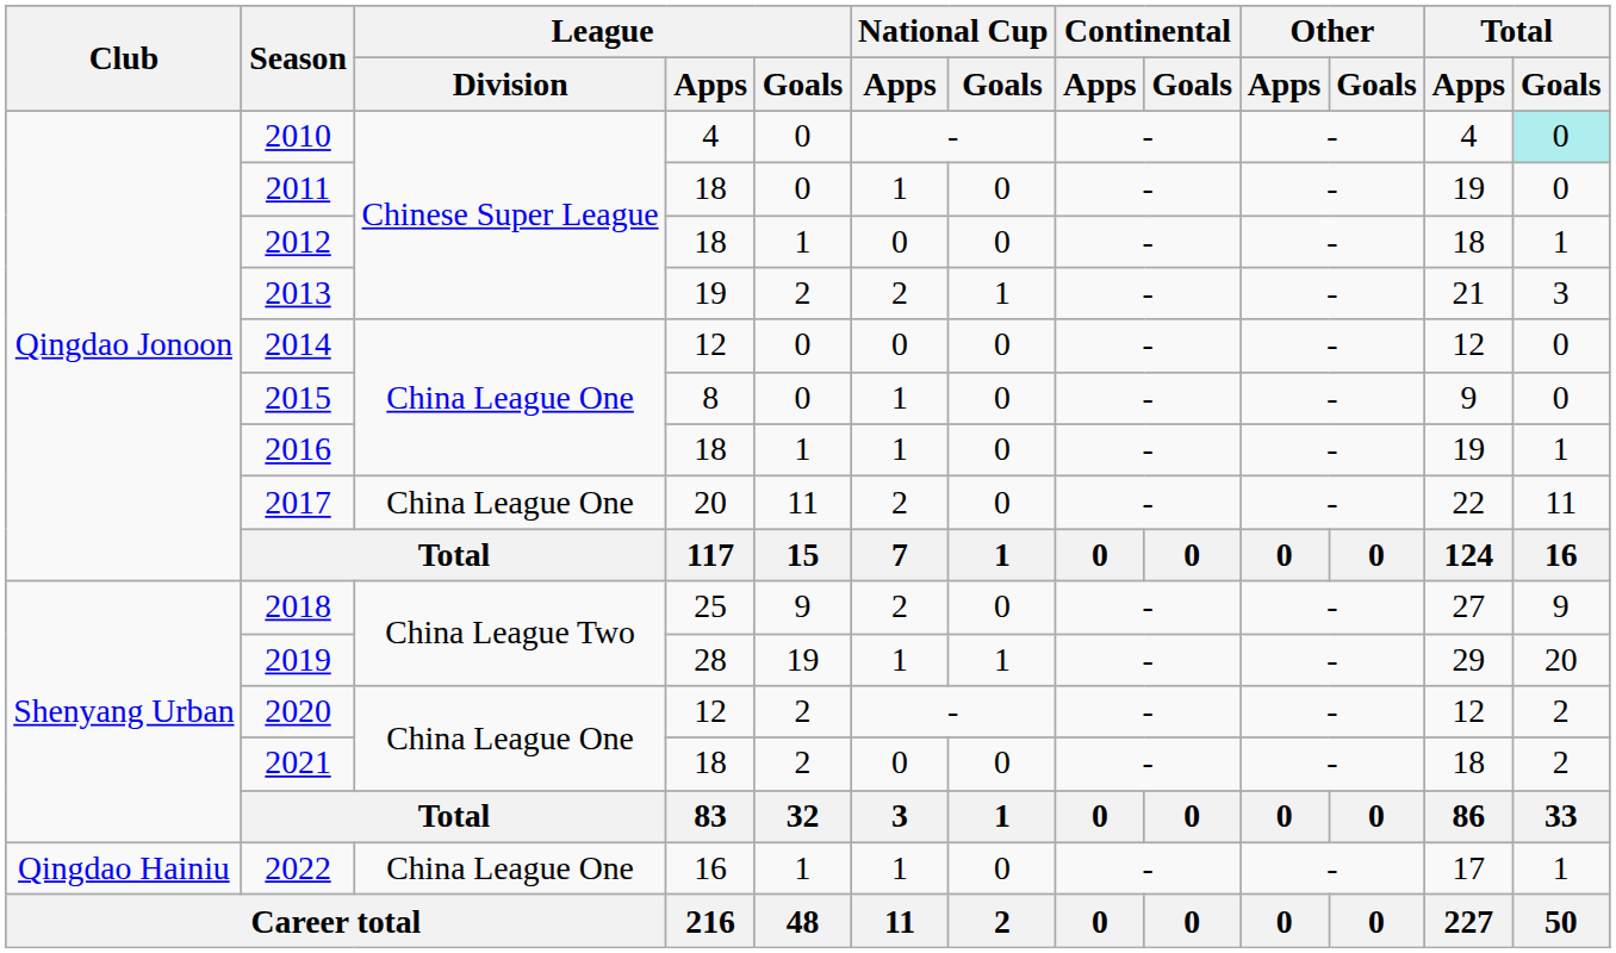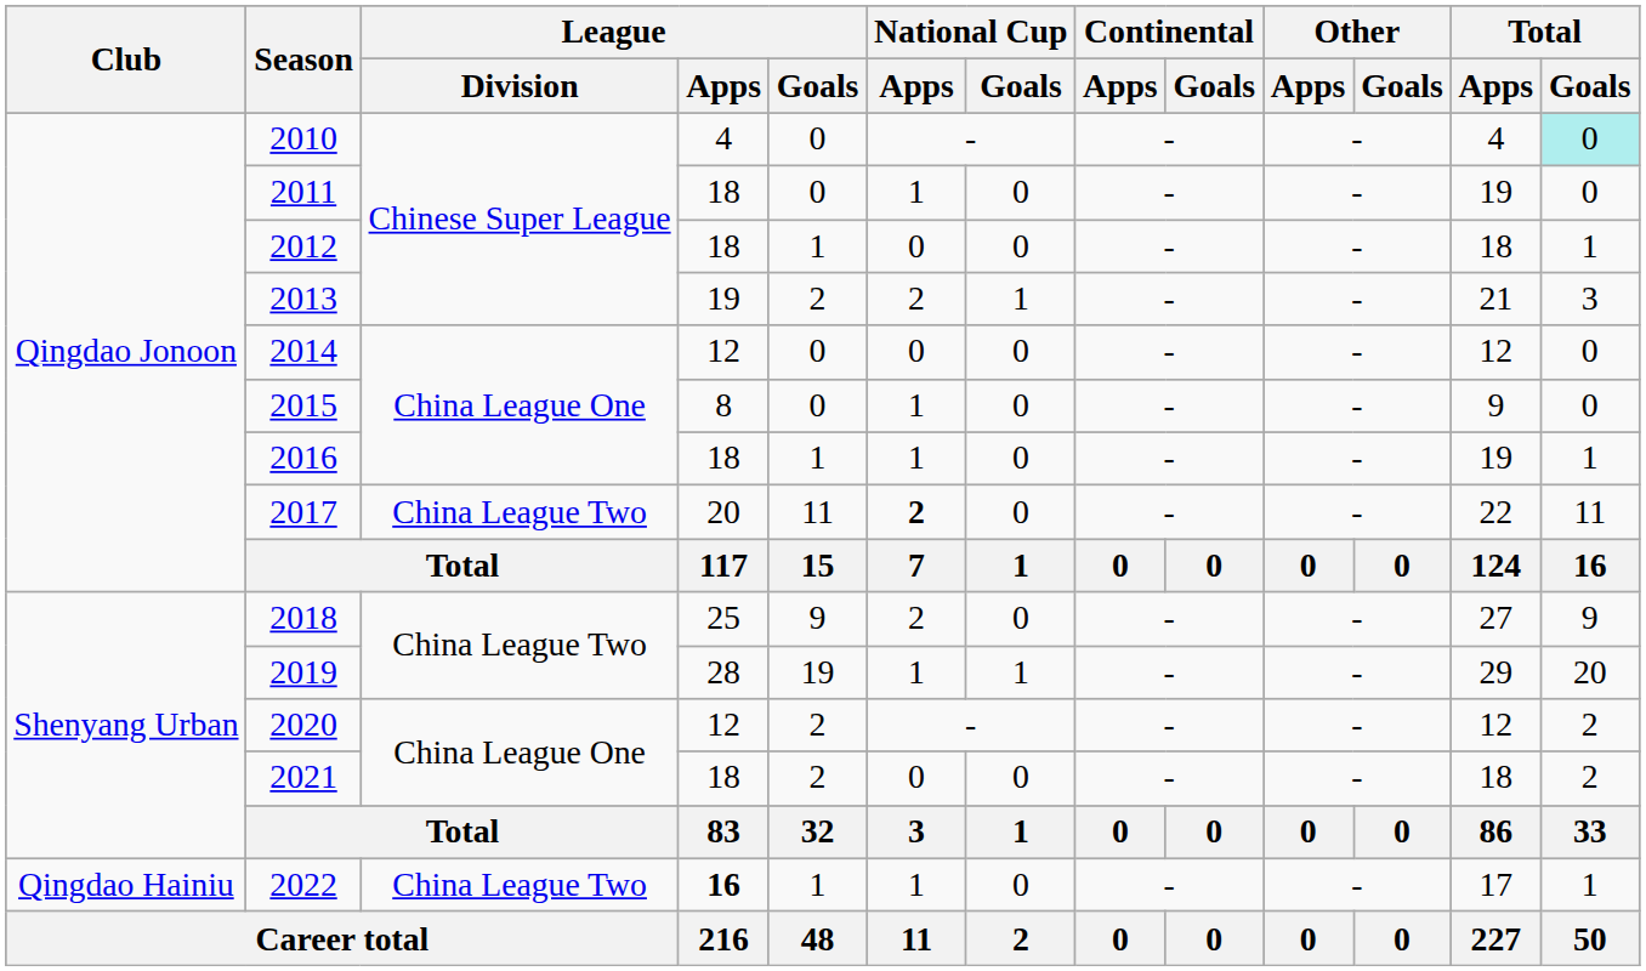 <table class="wikitable" style="text-align: center">
 <tr>
 <th rowspan="2">Club</th>
 <th rowspan="2">Season</th>
 <th colspan="3">League</th>
 <th colspan="2">National Cup</th>
 <th colspan="2">Continental</th>
 <th colspan="2">Other</th>
 <th colspan="2">Total</th>
 </tr>
 <tr>
 <th>Division</th>
 <th>Apps</th>
 <th>Goals</th>
 <th>Apps</th>
 <th>Goals</th>
 <th>Apps</th>
 <th>Goals</th>
 <th>Apps</th>
 <th>Goals</th>
 <th>Apps</th>
 <th>Goals</th>
 </tr>
 <tr>
 <td rowspan=9><a href='#'>Qingdao Jonoon</a></td>
 <td><a href='#'>2010</a></td>
 <td rowspan="4"><a href='#'>Chinese Super League</a></td>
 <td>4</td>
 <td>0</td>
 <td colspan="2">-</td>
 <td colspan="2">-</td>
 <td colspan="2">-</td>
 <td>4</td>
 <td style="background: paleturquoise;">0</td>
 </tr>
 <tr>
 <td><a href='#'>2011</a></td>
 <td>18</td>
 <td>0</td>
 <td>1</td>
 <td>0</td>
 <td colspan="2">-</td>
 <td colspan="2">-</td>
 <td>19</td>
 <td>0</td>
 </tr>
 <tr>
 <td><a href='#'>2012</a></td>
 <td>18</td>
 <td>1</td>
 <td>0</td>
 <td>0</td>
 <td colspan="2">-</td>
 <td colspan="2">-</td>
 <td>18</td>
 <td>1</td>
 </tr>
 <tr>
 <td><a href='#'>2013</a></td>
 <td>19</td>
 <td>2</td>
 <td>2</td>
 <td>1</td>
 <td colspan="2">-</td>
 <td colspan="2">-</td>
 <td>21</td>
 <td>3</td>
 </tr>
 <tr>
 <td><a href='#'>2014</a></td>
 <td rowspan="3"><a href='#'>China League One</a></td>
 <td>12</td>
 <td>0</td>
 <td>0</td>
 <td>0</td>
 <td colspan="2">-</td>
 <td colspan="2">-</td>
 <td>12</td>
 <td>0</td>
 </tr>
 <tr>
 <td><a href='#'>2015</a></td>
 <td>8</td>
 <td>0</td>
 <td>1</td>
 <td>0</td>
 <td colspan="2">-</td>
 <td colspan="2">-</td>
 <td>9</td>
 <td>0</td>
 </tr>
 <tr>
 <td><a href='#'>2016</a></td>
 <td>18</td>
 <td>1</td>
 <td>1</td>
 <td>0</td>
 <td colspan="2">-</td>
 <td colspan="2">-</td>
 <td>19</td>
 <td>1</td>
 </tr>
 <tr>
 <td><a href='#'>2017</a></td>
-<td>China League One</td>
+<td><a href='#'>China League Two</a></td>
 <td>20</td>
 <td>11</td>
-<td>2</td>
+<td><strong>2</strong></td>
 <td>0</td>
 <td colspan="2">-</td>
 <td colspan="2">-</td>
 <td>22</td>
 <td>11</td>
 </tr>
 <tr>
 <th colspan=2>Total</th>
 <th>117</th>
 <th>15</th>
 <th>7</th>
 <th>1</th>
 <th>0</th>
 <th>0</th>
 <th>0</th>
 <th>0</th>
 <th>124</th>
 <th>16</th>
 </tr>
 <tr>
 <td rowspan=5><a href='#'>Shenyang Urban</a></td>
 <td><a href='#'>2018</a></td>
 <td rowspan=2>China League Two</td>
 <td>25</td>
 <td>9</td>
 <td>2</td>
 <td>0</td>
 <td colspan="2">-</td>
 <td colspan="2">-</td>
 <td>27</td>
 <td>9</td>
 </tr>
 <tr>
 <td><a href='#'>2019</a></td>
 <td>28</td>
 <td>19</td>
 <td>1</td>
 <td>1</td>
 <td colspan="2">-</td>
 <td colspan="2">-</td>
 <td>29</td>
 <td>20</td>
 </tr>
 <tr>
 <td><a href='#'>2020</a></td>
 <td rowspan=2>China League One</td>
 <td>12</td>
 <td>2</td>
 <td colspan="2">-</td>
 <td colspan="2">-</td>
 <td colspan="2">-</td>
 <td>12</td>
 <td>2</td>
 </tr>
 <tr>
 <td><a href='#'>2021</a></td>
 <td>18</td>
 <td>2</td>
 <td>0</td>
 <td>0</td>
 <td colspan="2">-</td>
 <td colspan="2">-</td>
 <td>18</td>
 <td>2</td>
 </tr>
 <tr>
 <th colspan=2>Total</th>
 <th>83</th>
 <th>32</th>
 <th>3</th>
 <th>1</th>
 <th>0</th>
 <th>0</th>
 <th>0</th>
 <th>0</th>
 <th>86</th>
 <th>33</th>
 </tr>
 <tr>
 <td><a href='#'>Qingdao Hainiu</a></td>
 <td><a href='#'>2022</a></td>
-<td>China League One</td>
-<td>16</td>
+<td><a href='#'>China League Two</a></td>
+<td><strong>16</strong></td>
 <td>1</td>
 <td>1</td>
 <td>0</td>
 <td colspan="2">-</td>
 <td colspan="2">-</td>
 <td>17</td>
 <td>1</td>
 </tr>
 <tr>
 <th colspan=3>Career total</th>
 <th>216</th>
 <th>48</th>
 <th>11</th>
 <th>2</th>
 <th>0</th>
 <th>0</th>
 <th>0</th>
 <th>0</th>
 <th>227</th>
 <th>50</th>
 </tr>
 </table>
